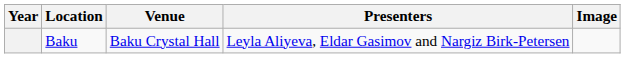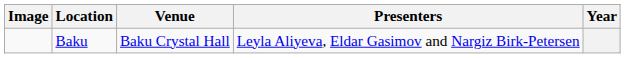 <table class="wikitable plainrowheaders">
 <tr>
-<th>Year</th>
+<th>Image</th>
 <th>Location</th>
 <th>Venue</th>
 <th>Presenters</th>
-<th>Image</th>
+<th>Year</th>
 </tr>
 <tr>
-<th scope="row"></th>
+<td></td>
 <td><a href='#'>Baku</a></td>
 <td><a href='#'>Baku Crystal Hall</a></td>
 <td><a href='#'>Leyla Aliyeva</a>, <a href='#'>Eldar Gasimov</a> and <a href='#'>Nargiz Birk-Petersen</a></td>
-<td></td>
+<th scope="row"></th>
 </tr>
 </table>
